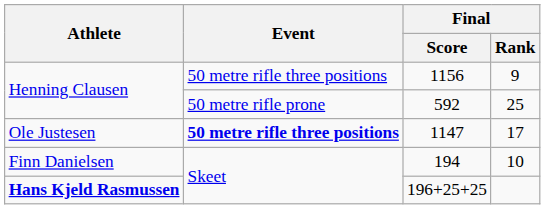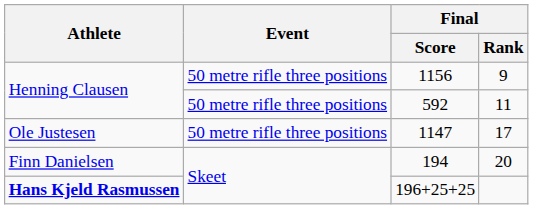 <table class="wikitable" style="font-size:90%">
 <tr>
 <th rowspan="2">Athlete</th>
 <th rowspan="2">Event</th>
 <th colspan="2">Final</th>
 </tr>
 <tr>
 <th>Score</th>
 <th>Rank</th>
 </tr>
 <tr>
 <td rowspan=2><a href='#'>Henning Clausen</a></td>
 <td><a href='#'>50 metre rifle three positions</a></td>
 <td style="text-align:center;">1156</td>
 <td style="text-align:center;">9</td>
 </tr>
 <tr>
-<td rowspan=1><a href='#'>50 metre rifle prone</a></td>
+<td><a href='#'>50 metre rifle three positions</a></td>
 <td style="text-align:center;">592</td>
-<td style="text-align:center;">25</td>
+<td style="text-align:center;">11</td>
 </tr>
 <tr>
 <td><a href='#'>Ole Justesen</a></td>
-<td><strong><a href='#'>50 metre rifle three positions</a></strong></td>
+<td><a href='#'>50 metre rifle three positions</a></td>
 <td style="text-align:center;">1147</td>
 <td style="text-align:center;">17</td>
 </tr>
 <tr>
 <td><a href='#'>Finn Danielsen</a></td>
 <td rowspan=2><a href='#'>Skeet</a></td>
 <td style="text-align:center;">194</td>
-<td style="text-align:center;">10</td>
+<td style="text-align:center;">20</td>
 </tr>
 <tr>
 <td><strong><a href='#'>Hans Kjeld Rasmussen</a></strong></td>
 <td style="text-align:center;">196+25+25</td>
 <td style="text-align:center;"></td>
 </tr>
 </table>
